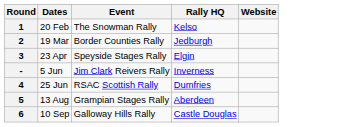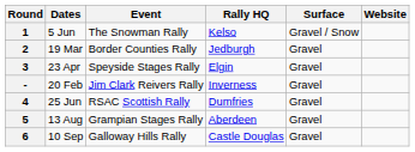 <table class="wikitable" style="font-size: 95%;">
 <tr>
 <th>Round</th>
 <th>Dates</th>
 <th>Event</th>
 <th>Rally HQ</th>
+<th>Surface</th>
 <th>Website</th>
 </tr>
 <tr>
 <th>1</th>
-<td>20 Feb</td>
+<td>5 Jun</td>
 <td>The Snowman Rally</td>
 <td><a href='#'>Kelso</a></td>
+<td>Gravel / Snow</td>
 <td></td>
 </tr>
 <tr>
 <th>2</th>
 <td>19 Mar</td>
 <td>Border Counties Rally</td>
 <td><a href='#'>Jedburgh</a></td>
+<td>Gravel</td>
 <td></td>
 </tr>
 <tr>
 <th>3</th>
 <td>23 Apr</td>
 <td>Speyside Stages Rally</td>
 <td><a href='#'>Elgin</a></td>
+<td>Gravel</td>
 <td></td>
 </tr>
 <tr>
 <th>-</th>
-<td>5 Jun</td>
+<td>20 Feb</td>
 <td><a href='#'>Jim Clark</a> Reivers Rally</td>
 <td><a href='#'>Inverness</a></td>
+<td>Gravel</td>
 <td></td>
 </tr>
 <tr>
 <th>4</th>
 <td>25 Jun</td>
 <td>RSAC <a href='#'>Scottish Rally</a></td>
 <td><a href='#'>Dumfries</a></td>
+<td>Gravel</td>
 <td></td>
 </tr>
 <tr>
 <th>5</th>
 <td>13 Aug</td>
 <td>Grampian Stages Rally</td>
 <td><a href='#'>Aberdeen</a></td>
+<td>Gravel</td>
 <td></td>
 </tr>
 <tr>
 <th>6</th>
 <td>10 Sep</td>
 <td>Galloway Hills Rally</td>
 <td><a href='#'>Castle Douglas</a></td>
+<td>Gravel</td>
 <td></td>
 </tr>
 </table>
